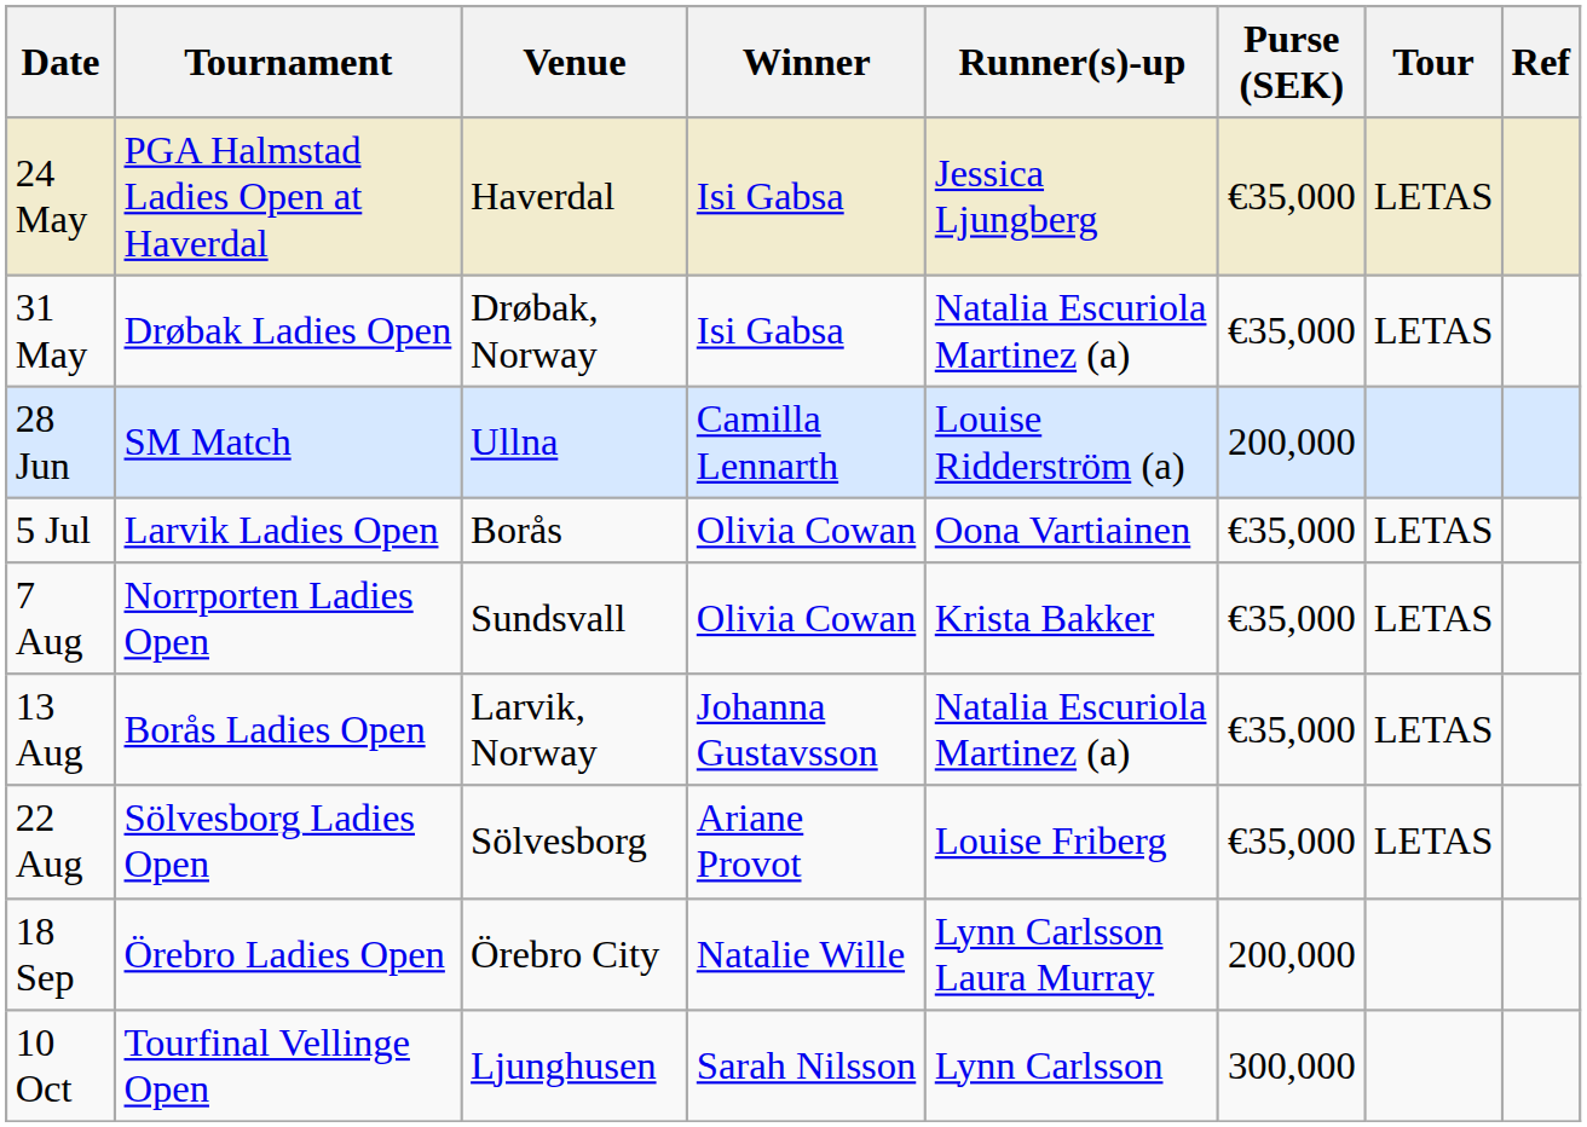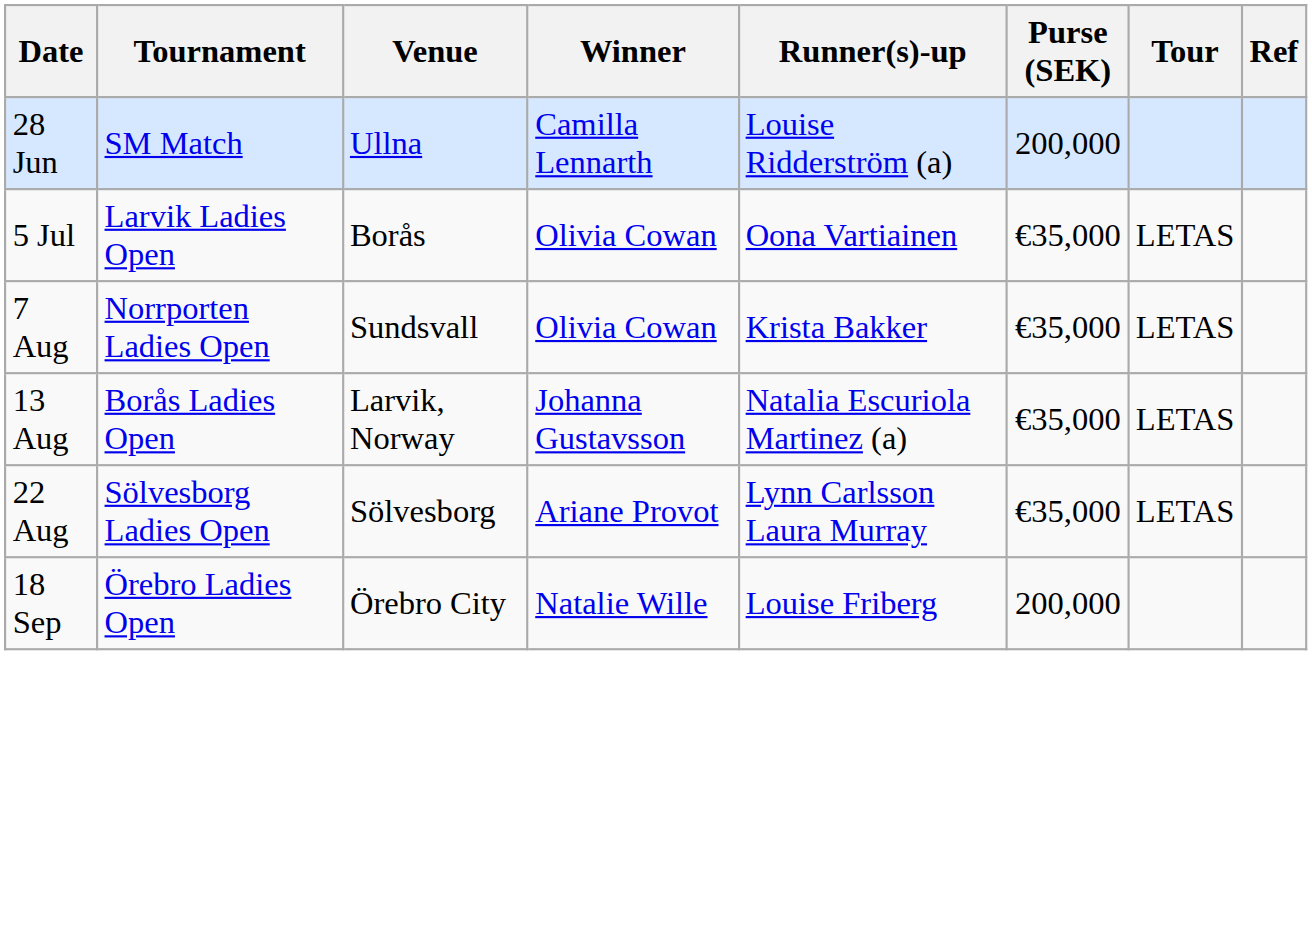 <table class="wikitable sortable" style="font-size:95%;">
 <tr>
 <th>Date</th>
 <th>Tournament</th>
 <th>Venue</th>
 <th>Winner</th>
 <th>Runner(s)-up</th>
 <th>Purse<br>(SEK)</th>
 <th>Tour</th>
 <th>Ref</th>
-</tr>
-<tr style="background:#f2ecce;">
-<td>24 May</td>
-<td><a href='#'>PGA Halmstad Ladies Open at Haverdal</a></td>
-<td>Haverdal</td>
-<td> <a href='#'>Isi Gabsa</a></td>
-<td> <a href='#'>Jessica Ljungberg</a></td>
-<td>€35,000</td>
-<td>LETAS</td>
-<td></td>
-</tr>
-<tr>
-<td>31 May</td>
-<td><a href='#'>Drøbak Ladies Open</a></td>
-<td>Drøbak, Norway</td>
-<td> <a href='#'>Isi Gabsa</a></td>
-<td> <a href='#'>Natalia Escuriola Martinez</a> (a)</td>
-<td>€35,000</td>
-<td>LETAS</td>
-<td></td>
 </tr>
 <tr style="background:#D6E8FF;">
 <td>28 Jun</td>
 <td><a href='#'>SM Match</a></td>
 <td><a href='#'>Ullna</a></td>
 <td> <a href='#'>Camilla Lennarth</a></td>
 <td> <a href='#'>Louise Ridderström</a> (a)</td>
 <td>200,000</td>
 <td></td>
 <td></td>
 </tr>
 <tr>
 <td>5 Jul</td>
 <td><a href='#'>Larvik Ladies Open</a></td>
 <td>Borås</td>
 <td> <a href='#'>Olivia Cowan</a></td>
 <td> <a href='#'>Oona Vartiainen</a></td>
 <td>€35,000</td>
 <td>LETAS</td>
 <td></td>
 </tr>
 <tr>
 <td>7 Aug</td>
 <td><a href='#'>Norrporten Ladies Open</a></td>
 <td>Sundsvall</td>
 <td> <a href='#'>Olivia Cowan</a></td>
 <td> <a href='#'>Krista Bakker</a></td>
 <td>€35,000</td>
 <td>LETAS</td>
 <td></td>
 </tr>
 <tr>
 <td>13 Aug</td>
 <td><a href='#'>Borås Ladies Open</a></td>
 <td>Larvik, Norway</td>
 <td> <a href='#'>Johanna Gustavsson</a></td>
 <td> <a href='#'>Natalia Escuriola Martinez</a> (a)</td>
 <td>€35,000</td>
 <td>LETAS</td>
 <td></td>
 </tr>
 <tr>
 <td>22 Aug</td>
 <td><a href='#'>Sölvesborg Ladies Open</a></td>
 <td>Sölvesborg</td>
 <td> <a href='#'>Ariane Provot</a></td>
-<td> <a href='#'>Louise Friberg</a></td>
+<td> <a href='#'>Lynn Carlsson</a><br> <a href='#'>Laura Murray</a></td>
 <td>€35,000</td>
 <td>LETAS</td>
 <td></td>
 </tr>
 <tr>
 <td>18 Sep</td>
 <td><a href='#'>Örebro Ladies Open</a></td>
 <td>Örebro City</td>
 <td> <a href='#'>Natalie Wille</a></td>
-<td> <a href='#'>Lynn Carlsson</a><br> <a href='#'>Laura Murray</a></td>
+<td> <a href='#'>Louise Friberg</a></td>
 <td>200,000</td>
 <td></td>
 <td></td>
 </tr>
-<tr>
-<td>10 Oct</td>
-<td><a href='#'>Tourfinal Vellinge Open</a></td>
-<td><a href='#'>Ljunghusen</a></td>
-<td> <a href='#'>Sarah Nilsson</a></td>
-<td> <a href='#'>Lynn Carlsson</a></td>
-<td>300,000</td>
-<td></td>
-<td></td>
-</tr>
 </table>
